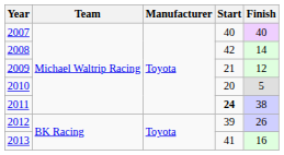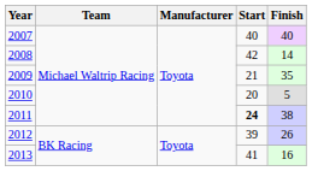 <table class="wikitable" style="font-size: 90%;">
 <tr>
 <th>Year</th>
 <th>Team</th>
 <th>Manufacturer</th>
 <th>Start</th>
 <th>Finish</th>
 </tr>
 <tr>
 <td><a href='#'>2007</a></td>
 <td rowspan=5><a href='#'>Michael Waltrip Racing</a></td>
 <td rowspan=5><a href='#'>Toyota</a></td>
 <td align=center>40</td>
 <td align=center style="background:#EFCFFF;">40</td>
 </tr>
 <tr>
 <td><a href='#'>2008</a></td>
 <td align=center>42</td>
 <td align=center style="background:#DFFFDF;">14</td>
 </tr>
 <tr>
 <td><a href='#'>2009</a></td>
 <td align=center>21</td>
-<td align=center style="background:#DFFFDF;">12</td>
+<td align=center style="background:#DFFFDF;">35</td>
 </tr>
 <tr>
 <td><a href='#'>2010</a></td>
 <td align=center>20</td>
 <td align=center style="background:#DFDFDF;">5</td>
 </tr>
 <tr>
 <td><a href='#'>2011</a></td>
 <td align=center><strong>24</strong></td>
 <td align=center style="background:#CFCFFF;">38</td>
 </tr>
 <tr>
 <td><a href='#'>2012</a></td>
 <td rowspan=2><a href='#'>BK Racing</a></td>
 <td rowspan=2><a href='#'>Toyota</a></td>
 <td align=center>39</td>
 <td align=center style="background:#CFCFFF;">26</td>
 </tr>
 <tr>
 <td><a href='#'>2013</a></td>
 <td align=center>41</td>
 <td align=center style="background:#DFFFDF;">16</td>
 </tr>
 </table>
